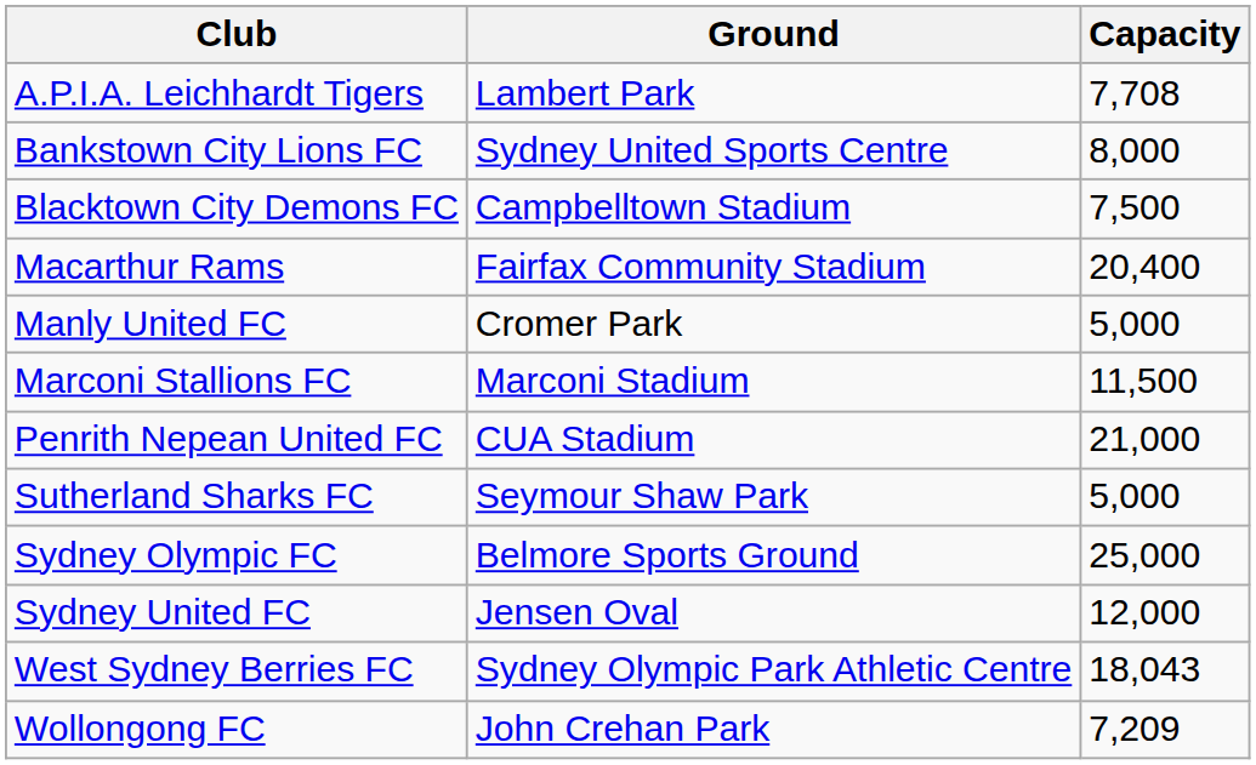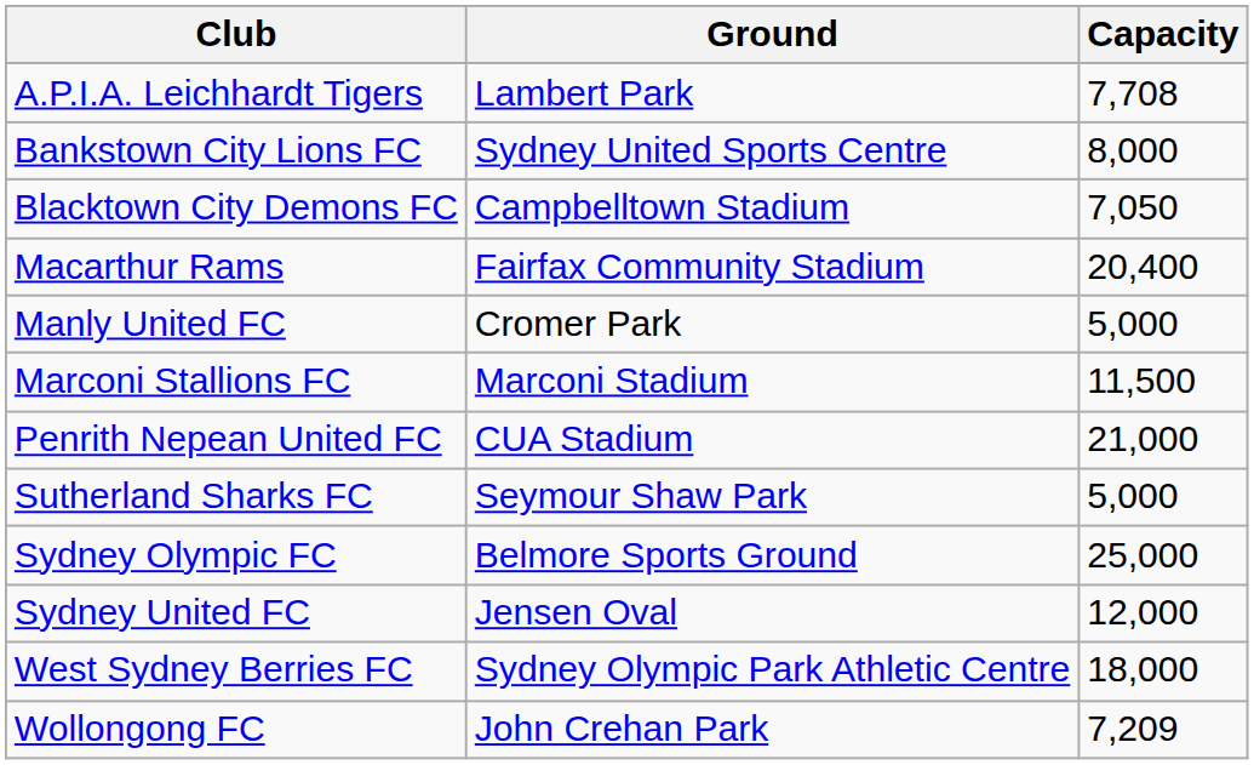 <table class="wikitable sortable" style="font-size:100%;">
 <tr>
 <th>Club</th>
 <th>Ground</th>
 <th>Capacity</th>
 </tr>
 <tr>
 <td><a href='#'>A.P.I.A. Leichhardt Tigers</a></td>
 <td><a href='#'>Lambert Park</a></td>
 <td>7,708</td>
 </tr>
 <tr>
 <td><a href='#'>Bankstown City Lions FC</a></td>
 <td><a href='#'>Sydney United Sports Centre</a></td>
 <td>8,000</td>
 </tr>
 <tr>
 <td><a href='#'>Blacktown City Demons FC</a></td>
 <td><a href='#'>Campbelltown Stadium</a></td>
-<td>7,500</td>
+<td>7,050</td>
 </tr>
 <tr>
 <td><a href='#'>Macarthur Rams</a></td>
 <td><a href='#'>Fairfax Community Stadium</a></td>
 <td>20,400</td>
 </tr>
 <tr>
 <td><a href='#'>Manly United FC</a></td>
 <td>Cromer Park</td>
 <td>5,000</td>
 </tr>
 <tr>
 <td><a href='#'>Marconi Stallions FC</a></td>
 <td><a href='#'>Marconi Stadium</a></td>
 <td>11,500</td>
 </tr>
 <tr>
 <td><a href='#'>Penrith Nepean United FC</a></td>
 <td><a href='#'>CUA Stadium</a></td>
 <td>21,000</td>
 </tr>
 <tr>
 <td><a href='#'>Sutherland Sharks FC</a></td>
 <td><a href='#'>Seymour Shaw Park</a></td>
 <td>5,000</td>
 </tr>
 <tr>
 <td><a href='#'>Sydney Olympic FC</a></td>
 <td><a href='#'>Belmore Sports Ground</a></td>
 <td>25,000</td>
 </tr>
 <tr>
 <td><a href='#'>Sydney United FC</a></td>
 <td><a href='#'>Jensen Oval</a></td>
 <td>12,000</td>
 </tr>
 <tr>
 <td><a href='#'>West Sydney Berries FC</a></td>
 <td><a href='#'>Sydney Olympic Park Athletic Centre</a></td>
-<td>18,043</td>
+<td>18,000</td>
 </tr>
 <tr>
 <td><a href='#'>Wollongong FC</a></td>
 <td><a href='#'>John Crehan Park</a></td>
 <td>7,209</td>
 </tr>
 </table>
